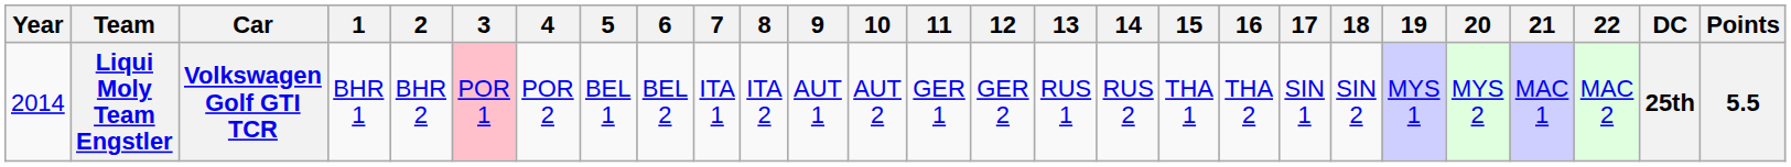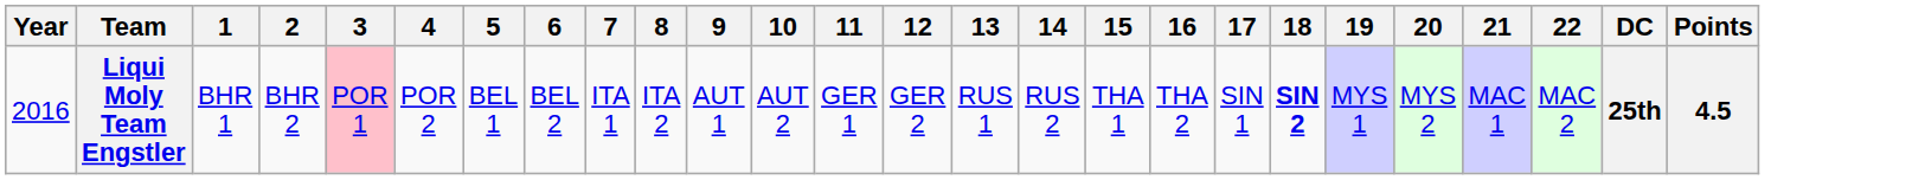 <table class="wikitable" style="text-align:center; font-size:85%">
 <tr>
 <th>Year</th>
 <th>Team</th>
-<th>Car</th>
 <th>1</th>
 <th>2</th>
 <th>3</th>
 <th>4</th>
 <th>5</th>
 <th>6</th>
 <th>7</th>
 <th>8</th>
 <th>9</th>
 <th>10</th>
 <th>11</th>
 <th>12</th>
 <th>13</th>
 <th>14</th>
 <th>15</th>
 <th>16</th>
 <th>17</th>
 <th>18</th>
 <th>19</th>
 <th>20</th>
 <th>21</th>
 <th>22</th>
 <th>DC</th>
 <th>Points</th>
 </tr>
 <tr>
-<td><a href='#'>2014</a></td>
+<td><a href='#'>2016</a></td>
 <th><a href='#'>Liqui Moly Team Engstler</a></th>
-<th><a href='#'>Volkswagen Golf GTI TCR</a></th>
 <td><a href='#'>BHR<br>1</a></td>
 <td><a href='#'>BHR<br>2</a></td>
 <td style="background: pink;"><a href='#'>POR<br>1</a></td>
 <td><a href='#'>POR<br>2</a></td>
 <td><a href='#'>BEL<br>1</a></td>
 <td><a href='#'>BEL<br>2</a></td>
 <td><a href='#'>ITA<br>1</a></td>
 <td><a href='#'>ITA<br>2</a></td>
 <td><a href='#'>AUT<br>1</a></td>
 <td><a href='#'>AUT<br>2</a></td>
 <td><a href='#'>GER<br>1</a></td>
 <td><a href='#'>GER<br>2</a></td>
 <td><a href='#'>RUS<br>1</a></td>
 <td><a href='#'>RUS<br>2</a></td>
 <td><a href='#'>THA<br>1</a></td>
 <td><a href='#'>THA<br>2</a></td>
 <td><a href='#'>SIN<br>1</a></td>
-<td><a href='#'>SIN<br>2</a></td>
+<td><strong><a href='#'>SIN<br>2</a></strong></td>
 <td style="background:#CFCFFF;"><a href='#'>MYS<br>1</a><br></td>
 <td style="background:#DFFFDF;"><a href='#'>MYS<br>2</a><br></td>
 <td style="background:#CFCFFF;"><a href='#'>MAC<br>1</a><br></td>
 <td style="background:#DFFFDF;"><a href='#'>MAC<br>2</a><br></td>
 <th>25th</th>
-<th>5.5</th>
+<th>4.5</th>
 </tr>
 </table>
